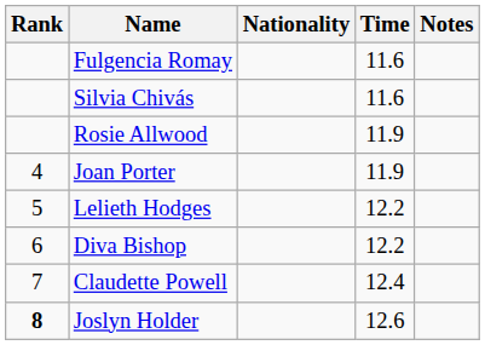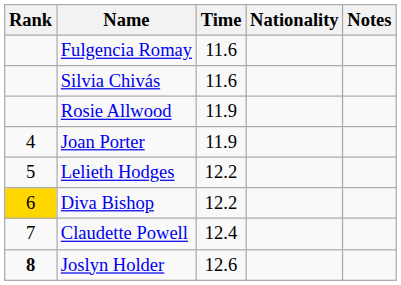 <table class="wikitable sortable" style="text-align:center;font-size:95%">
 <tr>
 <th>Rank</th>
 <th>Name</th>
+<th>Time</th>
 <th>Nationality</th>
-<th>Time</th>
 <th>Notes</th>
 </tr>
 <tr>
 <td></td>
 <td align=left><a href='#'>Fulgencia Romay</a></td>
+<td>11.6</td>
 <td align=left></td>
-<td>11.6</td>
 <td></td>
 </tr>
 <tr>
 <td></td>
 <td align=left><a href='#'>Silvia Chivás</a></td>
+<td>11.6</td>
 <td align=left></td>
-<td>11.6</td>
 <td></td>
 </tr>
 <tr>
 <td></td>
 <td align=left><a href='#'>Rosie Allwood</a></td>
+<td>11.9</td>
 <td align=left></td>
-<td>11.9</td>
 <td></td>
 </tr>
 <tr>
 <td>4</td>
 <td align=left><a href='#'>Joan Porter</a></td>
+<td>11.9</td>
 <td align=left></td>
-<td>11.9</td>
 <td></td>
 </tr>
 <tr>
 <td>5</td>
 <td align=left><a href='#'>Lelieth Hodges</a></td>
+<td>12.2</td>
 <td align=left></td>
-<td>12.2</td>
 <td></td>
 </tr>
 <tr>
-<td>6</td>
+<td style="background: gold;">6</td>
 <td align=left><a href='#'>Diva Bishop</a></td>
+<td>12.2</td>
 <td align=left></td>
-<td>12.2</td>
 <td></td>
 </tr>
 <tr>
 <td>7</td>
 <td align=left><a href='#'>Claudette Powell</a></td>
+<td>12.4</td>
 <td align=left></td>
-<td>12.4</td>
 <td></td>
 </tr>
 <tr>
 <td><strong>8</strong></td>
 <td align=left><a href='#'>Joslyn Holder</a></td>
+<td>12.6</td>
 <td align=left></td>
-<td>12.6</td>
 <td></td>
 </tr>
 </table>
